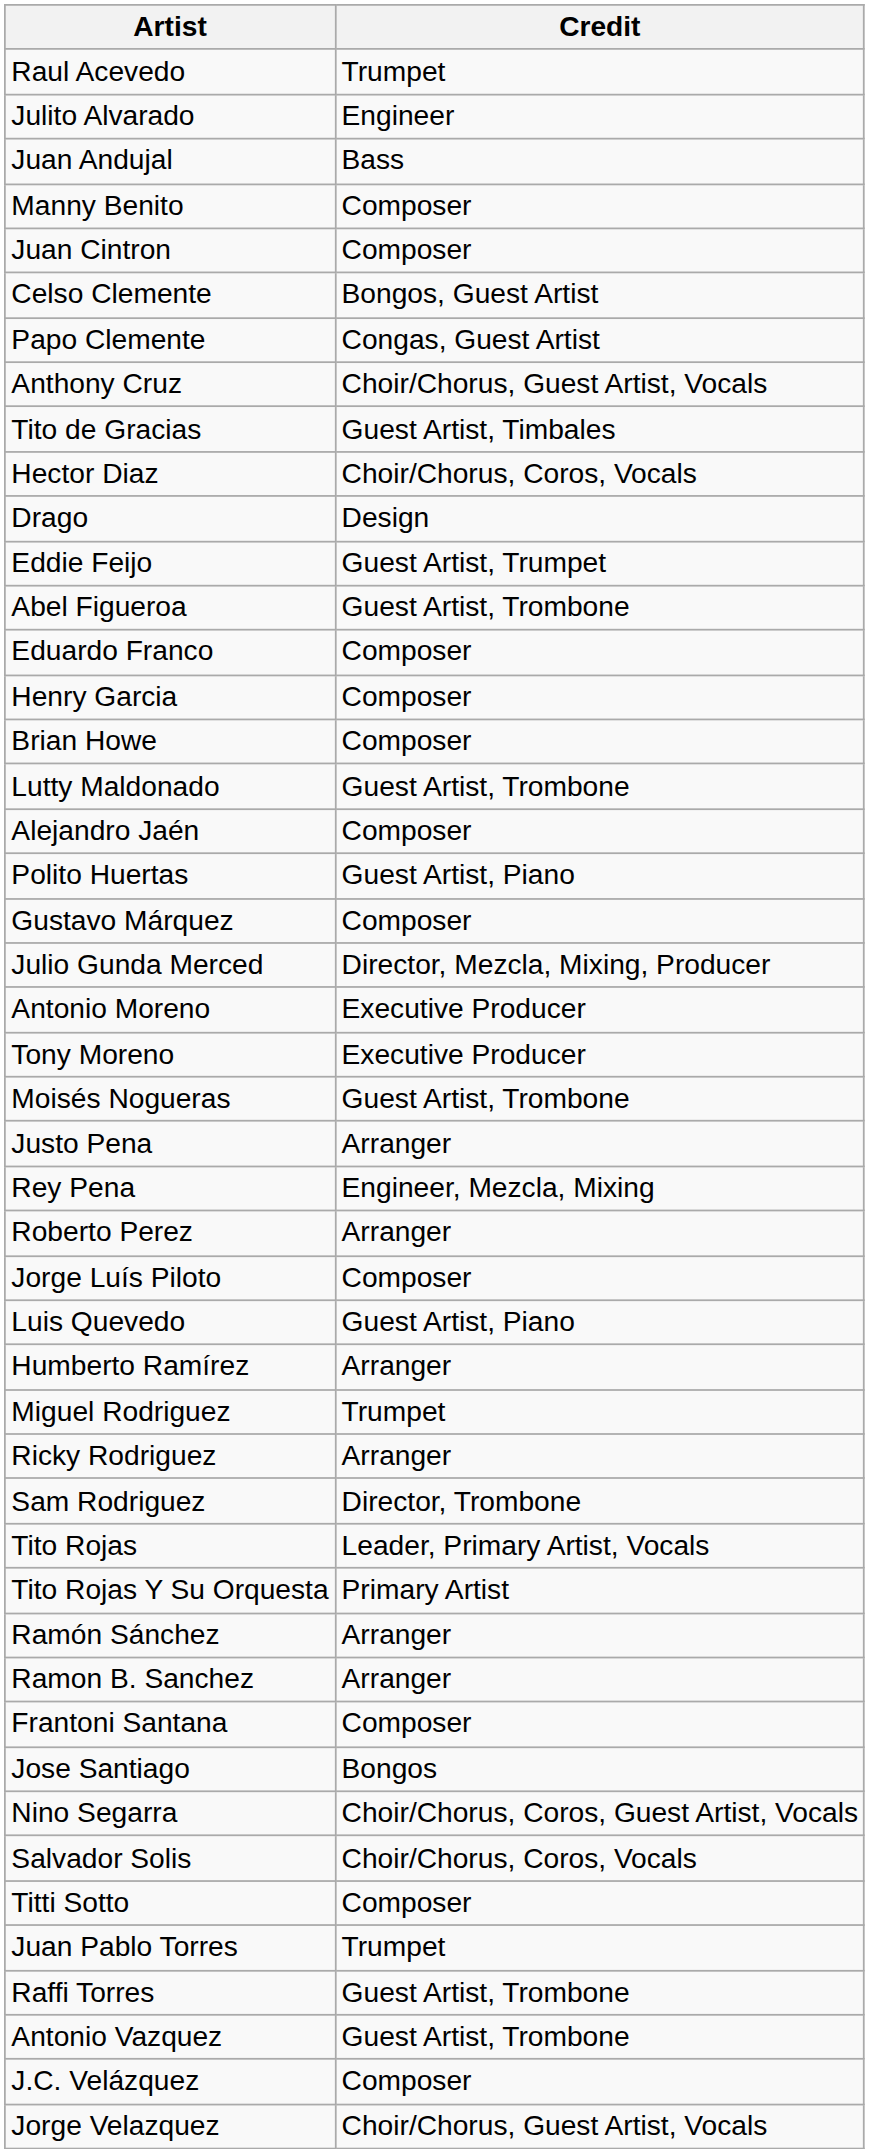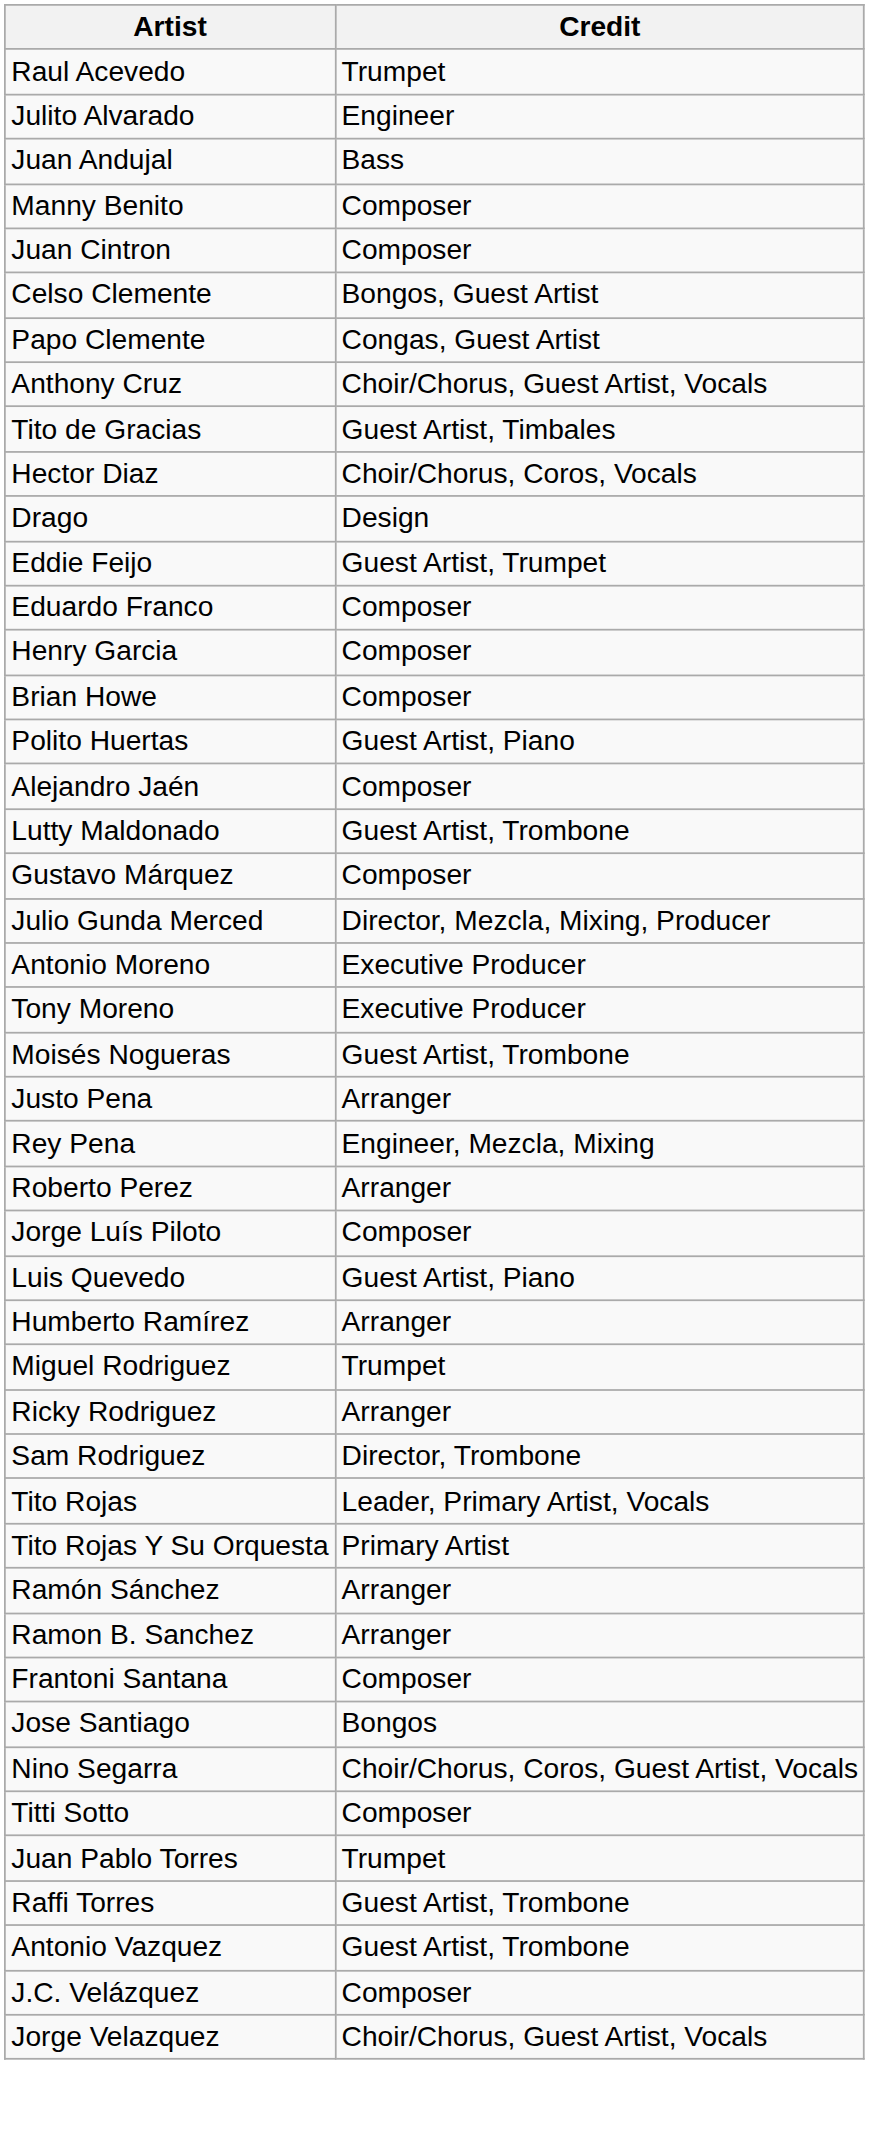 <table class="wikitable">
 <tr>
 <th>Artist</th>
 <th>Credit</th>
 </tr>
 <tr>
 <td>Raul Acevedo</td>
 <td>Trumpet</td>
 </tr>
 <tr>
 <td>Julito Alvarado</td>
 <td>Engineer</td>
 </tr>
 <tr>
 <td>Juan Andujal</td>
 <td>Bass</td>
 </tr>
 <tr>
 <td>Manny Benito</td>
 <td>Composer</td>
 </tr>
 <tr>
 <td>Juan Cintron</td>
 <td>Composer</td>
 </tr>
 <tr>
 <td>Celso Clemente</td>
 <td>Bongos, Guest Artist</td>
 </tr>
 <tr>
 <td>Papo Clemente</td>
 <td>Congas, Guest Artist</td>
 </tr>
 <tr>
 <td>Anthony Cruz</td>
 <td>Choir/Chorus, Guest Artist, Vocals</td>
 </tr>
 <tr>
 <td>Tito de Gracias</td>
 <td>Guest Artist, Timbales</td>
 </tr>
 <tr>
 <td>Hector Diaz</td>
 <td>Choir/Chorus, Coros, Vocals</td>
 </tr>
 <tr>
 <td>Drago</td>
 <td>Design</td>
 </tr>
 <tr>
 <td>Eddie Feijo</td>
 <td>Guest Artist, Trumpet</td>
 </tr>
 <tr>
-<td>Abel Figueroa</td>
-<td>Guest Artist, Trombone</td>
-</tr>
-<tr>
 <td>Eduardo Franco</td>
 <td>Composer</td>
 </tr>
 <tr>
 <td>Henry Garcia</td>
 <td>Composer</td>
 </tr>
 <tr>
 <td>Brian Howe</td>
 <td>Composer</td>
 </tr>
 <tr>
-<td>Lutty Maldonado</td>
-<td>Guest Artist, Trombone</td>
+<td>Polito Huertas</td>
+<td>Guest Artist, Piano</td>
 </tr>
 <tr>
 <td>Alejandro Jaén</td>
 <td>Composer</td>
 </tr>
 <tr>
-<td>Polito Huertas</td>
-<td>Guest Artist, Piano</td>
+<td>Lutty Maldonado</td>
+<td>Guest Artist, Trombone</td>
 </tr>
 <tr>
 <td>Gustavo Márquez</td>
 <td>Composer</td>
 </tr>
 <tr>
 <td>Julio Gunda Merced</td>
 <td>Director, Mezcla, Mixing, Producer</td>
 </tr>
 <tr>
 <td>Antonio Moreno</td>
 <td>Executive Producer</td>
 </tr>
 <tr>
 <td>Tony Moreno</td>
 <td>Executive Producer</td>
 </tr>
 <tr>
 <td>Moisés Nogueras</td>
 <td>Guest Artist, Trombone</td>
 </tr>
 <tr>
 <td>Justo Pena</td>
 <td>Arranger</td>
 </tr>
 <tr>
 <td>Rey Pena</td>
 <td>Engineer, Mezcla, Mixing</td>
 </tr>
 <tr>
 <td>Roberto Perez</td>
 <td>Arranger</td>
 </tr>
 <tr>
 <td>Jorge Luís Piloto</td>
 <td>Composer</td>
 </tr>
 <tr>
 <td>Luis Quevedo</td>
 <td>Guest Artist, Piano</td>
 </tr>
 <tr>
 <td>Humberto Ramírez</td>
 <td>Arranger</td>
 </tr>
 <tr>
 <td>Miguel Rodriguez</td>
 <td>Trumpet</td>
 </tr>
 <tr>
 <td>Ricky Rodriguez</td>
 <td>Arranger</td>
 </tr>
 <tr>
 <td>Sam Rodriguez</td>
 <td>Director, Trombone</td>
 </tr>
 <tr>
 <td>Tito Rojas</td>
 <td>Leader, Primary Artist, Vocals</td>
 </tr>
 <tr>
 <td>Tito Rojas Y Su Orquesta</td>
 <td>Primary Artist</td>
 </tr>
 <tr>
 <td>Ramón Sánchez</td>
 <td>Arranger</td>
 </tr>
 <tr>
 <td>Ramon B. Sanchez</td>
 <td>Arranger</td>
 </tr>
 <tr>
 <td>Frantoni Santana</td>
 <td>Composer</td>
 </tr>
 <tr>
 <td>Jose Santiago</td>
 <td>Bongos</td>
 </tr>
 <tr>
 <td>Nino Segarra</td>
 <td>Choir/Chorus, Coros, Guest Artist, Vocals</td>
 </tr>
 <tr>
-<td>Salvador Solis</td>
-<td>Choir/Chorus, Coros, Vocals</td>
-</tr>
-<tr>
 <td>Titti Sotto</td>
 <td>Composer</td>
 </tr>
 <tr>
 <td>Juan Pablo Torres</td>
 <td>Trumpet</td>
 </tr>
 <tr>
 <td>Raffi Torres</td>
 <td>Guest Artist, Trombone</td>
 </tr>
 <tr>
 <td>Antonio Vazquez</td>
 <td>Guest Artist, Trombone</td>
 </tr>
 <tr>
 <td>J.C. Velázquez</td>
 <td>Composer</td>
 </tr>
 <tr>
 <td>Jorge Velazquez</td>
 <td>Choir/Chorus, Guest Artist, Vocals</td>
 </tr>
 </table>
